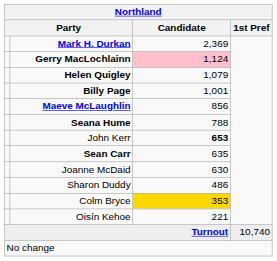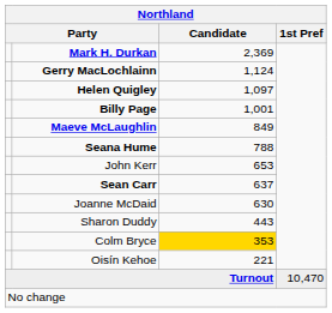 <table class="wikitable">
 <tr>
 <th colspan="4" align="center"><a href='#'>Northland</a></th>
 </tr>
 <tr>
 <th colspan="2" align="center" width=200>Party</th>
 <th width=150>Candidate</th>
 <th width=60>1st Pref</th>
 </tr>
 <tr>
 <td></td>
 <td align="right"><strong><a href='#'>Mark H. Durkan</a></strong></td>
 <td align="right">2,369</td>
 </tr>
 <tr>
 <td></td>
 <td align="right"><strong>Gerry MacLochlainn</strong></td>
-<td align="right" style="background: pink;">1,124</td>
+<td align="right">1,124</td>
 </tr>
 <tr>
 <td></td>
 <td align="right"><strong>Helen Quigley</strong></td>
-<td align="right">1,079</td>
+<td align="right">1,097</td>
 </tr>
 <tr>
 <td></td>
 <td align="right"><strong>Billy Page</strong></td>
 <td align="right">1,001</td>
 </tr>
 <tr>
 <td></td>
 <td align="right"><strong><a href='#'>Maeve McLaughlin</a></strong></td>
-<td align="right">856</td>
+<td align="right">849</td>
 </tr>
 <tr>
 <td></td>
 <td align="right"><strong>Seana Hume</strong></td>
 <td align="right">788</td>
 </tr>
 <tr>
 <td></td>
 <td align="right">John Kerr</td>
-<td align="right"><strong>653</strong></td>
+<td align="right">653</td>
 </tr>
 <tr>
 <td></td>
 <td align="right"><strong>Sean Carr</strong></td>
-<td align="right">635</td>
+<td align="right">637</td>
 </tr>
 <tr>
 <td></td>
 <td align="right">Joanne McDaid</td>
 <td align="right">630</td>
 </tr>
 <tr>
 <td></td>
 <td align="right">Sharon Duddy</td>
-<td align="right">486</td>
+<td align="right">443</td>
 </tr>
 <tr>
 <td></td>
 <td align="right">Colm Bryce</td>
 <td align="right" style="background: gold;">353</td>
 </tr>
 <tr>
 <td></td>
 <td align="right">Oisín Kehoe</td>
 <td align="right">221</td>
 </tr>
 <tr bgcolor="EEEEEE">
 <td colspan=3 align="right"><strong><a href='#'>Turnout</a></strong></td>
-<td align="right">10,740</td>
+<td align="right">10,470</td>
 </tr>
 <tr>
 <td colspan=4>No change</td>
 </tr>
 </table>
